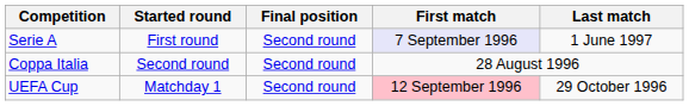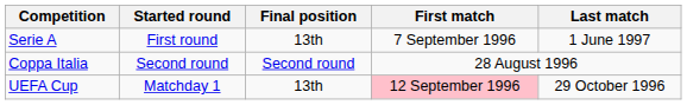 <table class=wikitable style="text-align:center; width:730px">
 <tr>
 <th style=text-align:center; width:150px;>Competition</th>
 <th style=text-align:center; width:100px;>Started round</th>
 <th style=text-align:center; width:100px;>Final position</th>
 <th style=text-align:center; width:150px;>First match</th>
 <th style=text-align:center; width:140px;>Last match</th>
 </tr>
 <tr>
 <td style=text-align:left;><a href='#'>Serie A</a></td>
 <td><a href='#'>First round</a></td>
-<td><a href='#'>Second round</a></td>
-<td style="background: lavender;">7 September 1996</td>
+<td>13th</td>
+<td>7 September 1996</td>
 <td>1 June 1997</td>
 </tr>
 <tr>
 <td style=text-align:left;><a href='#'>Coppa Italia</a></td>
 <td><a href='#'>Second round</a></td>
 <td><a href='#'>Second round</a></td>
 <td colspan=2>28 August 1996</td>
 </tr>
 <tr>
 <td style=text-align:left;><a href='#'>UEFA Cup</a></td>
 <td><a href='#'>Matchday 1</a></td>
-<td><a href='#'>Second round</a></td>
+<td>13th</td>
 <td style="background: pink;">12 September 1996</td>
 <td>29 October 1996</td>
 </tr>
 </table>
